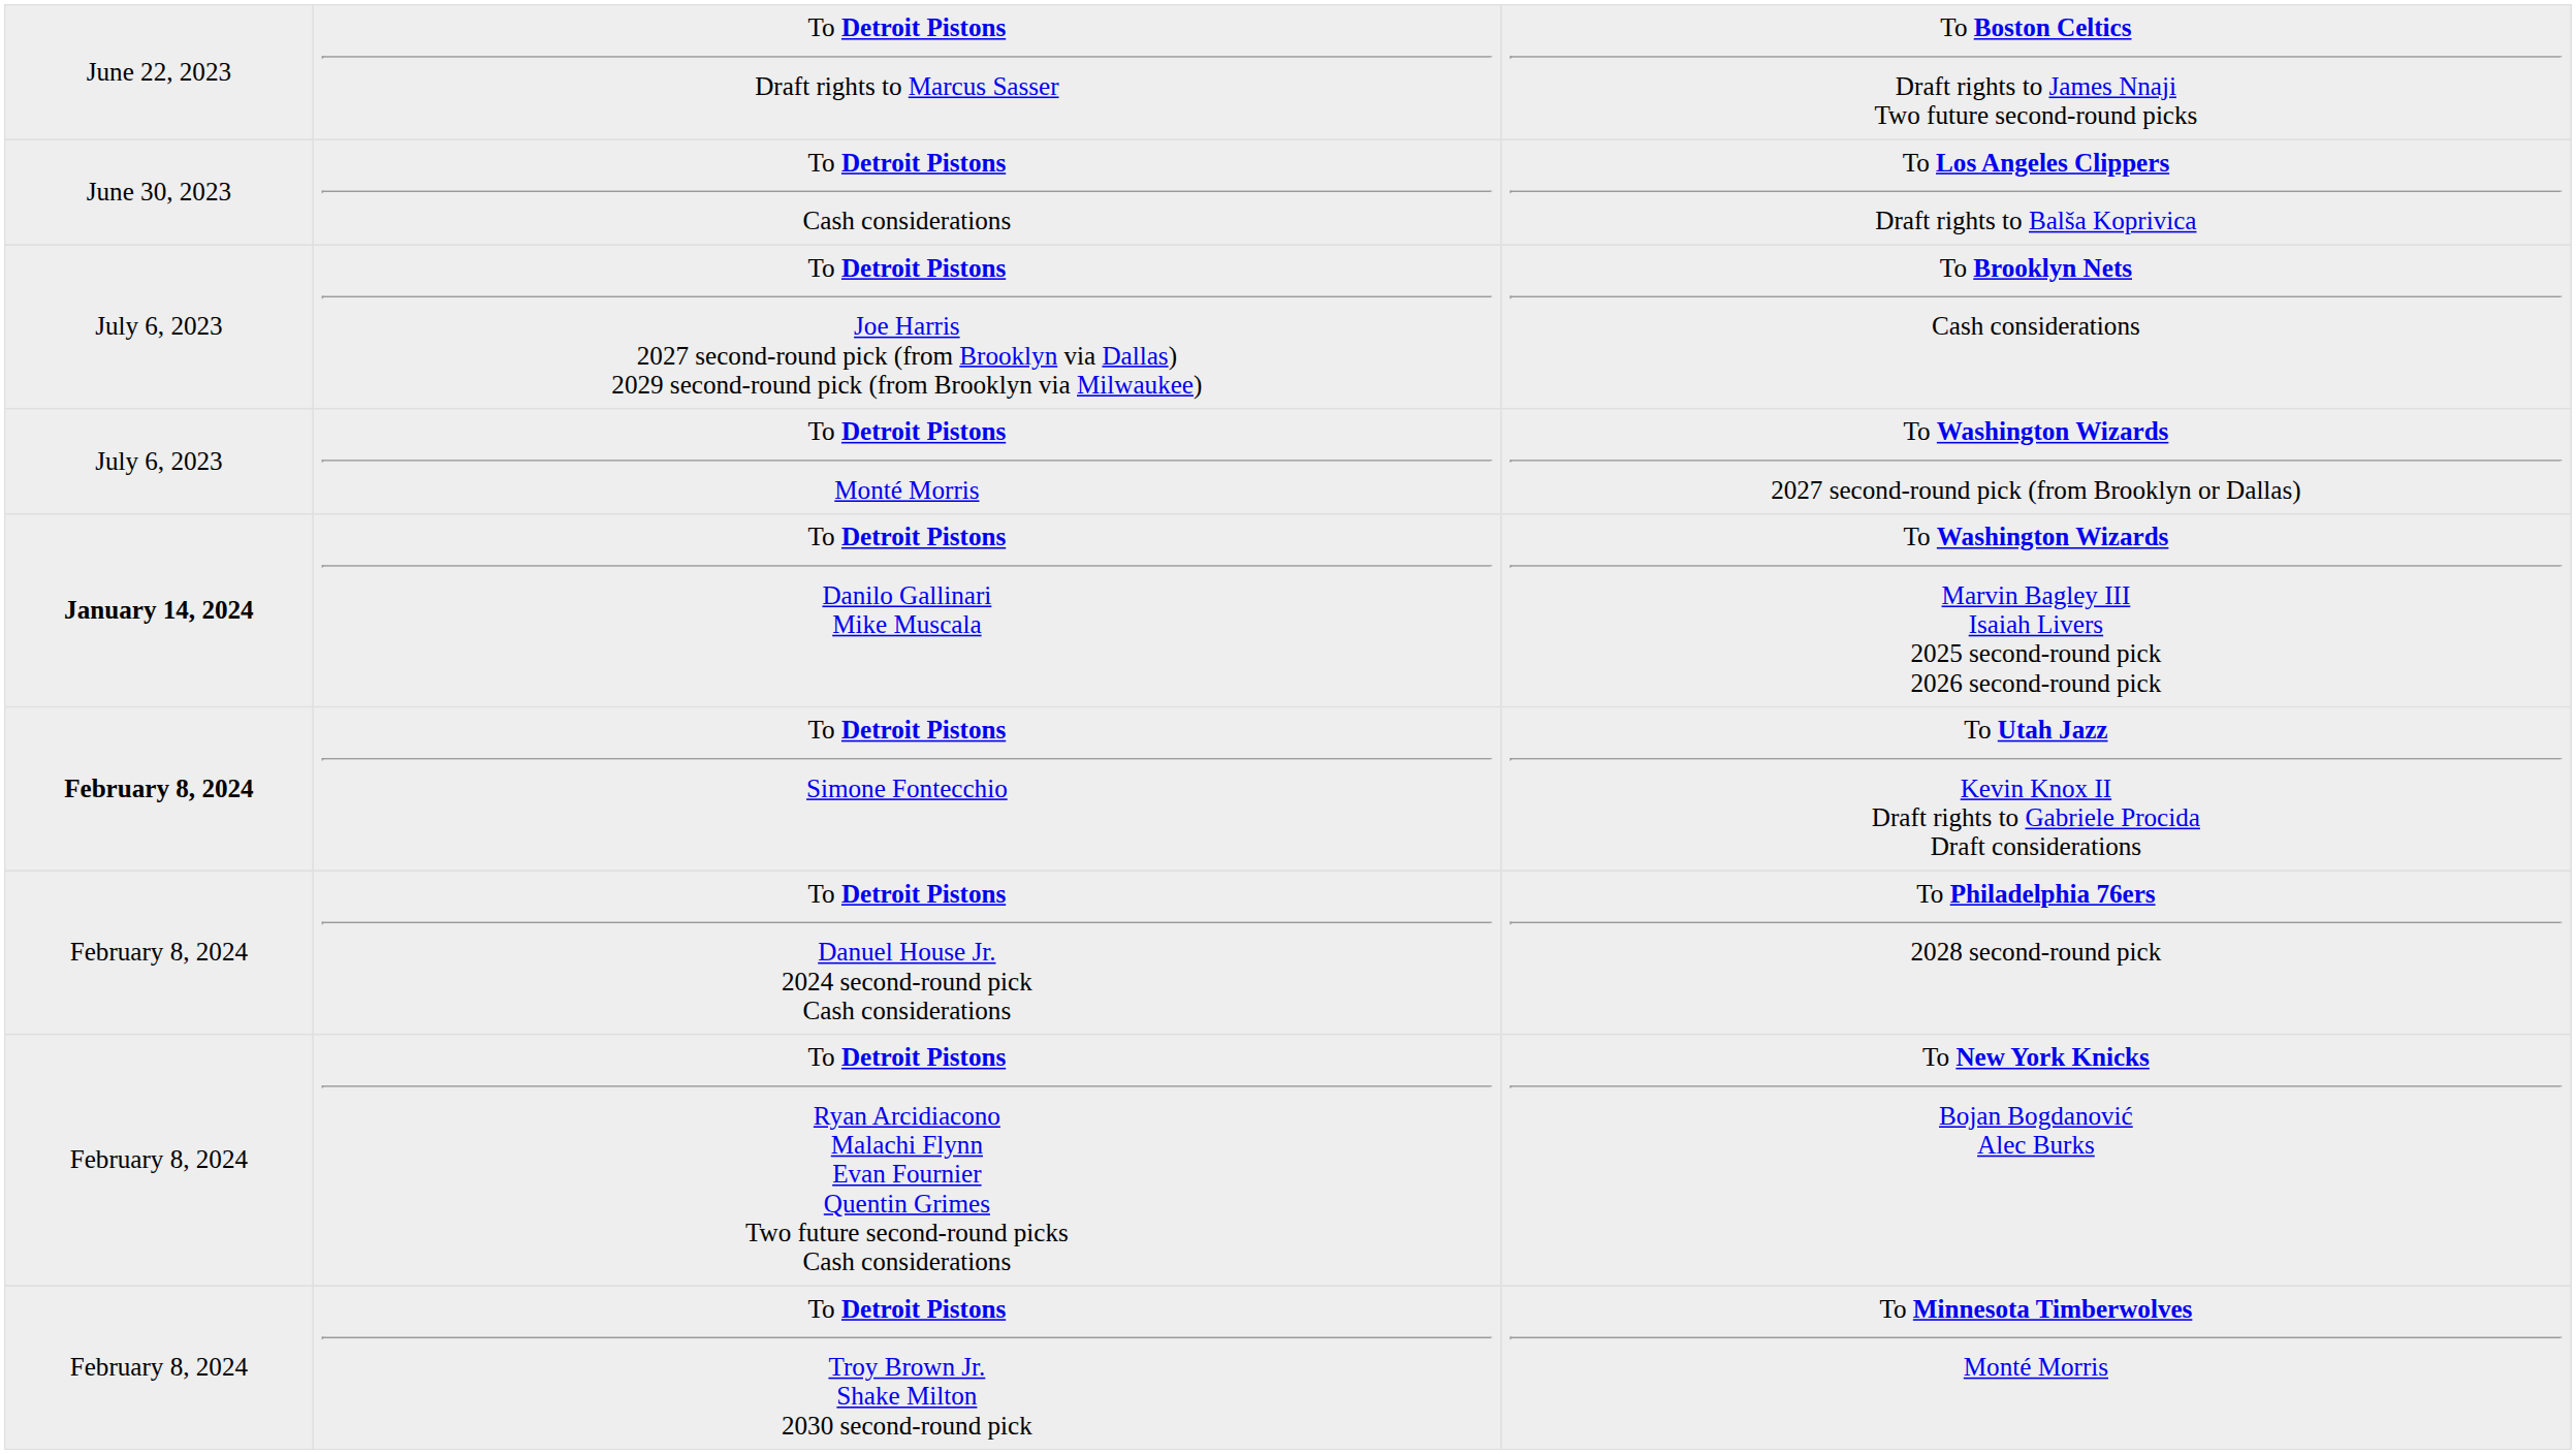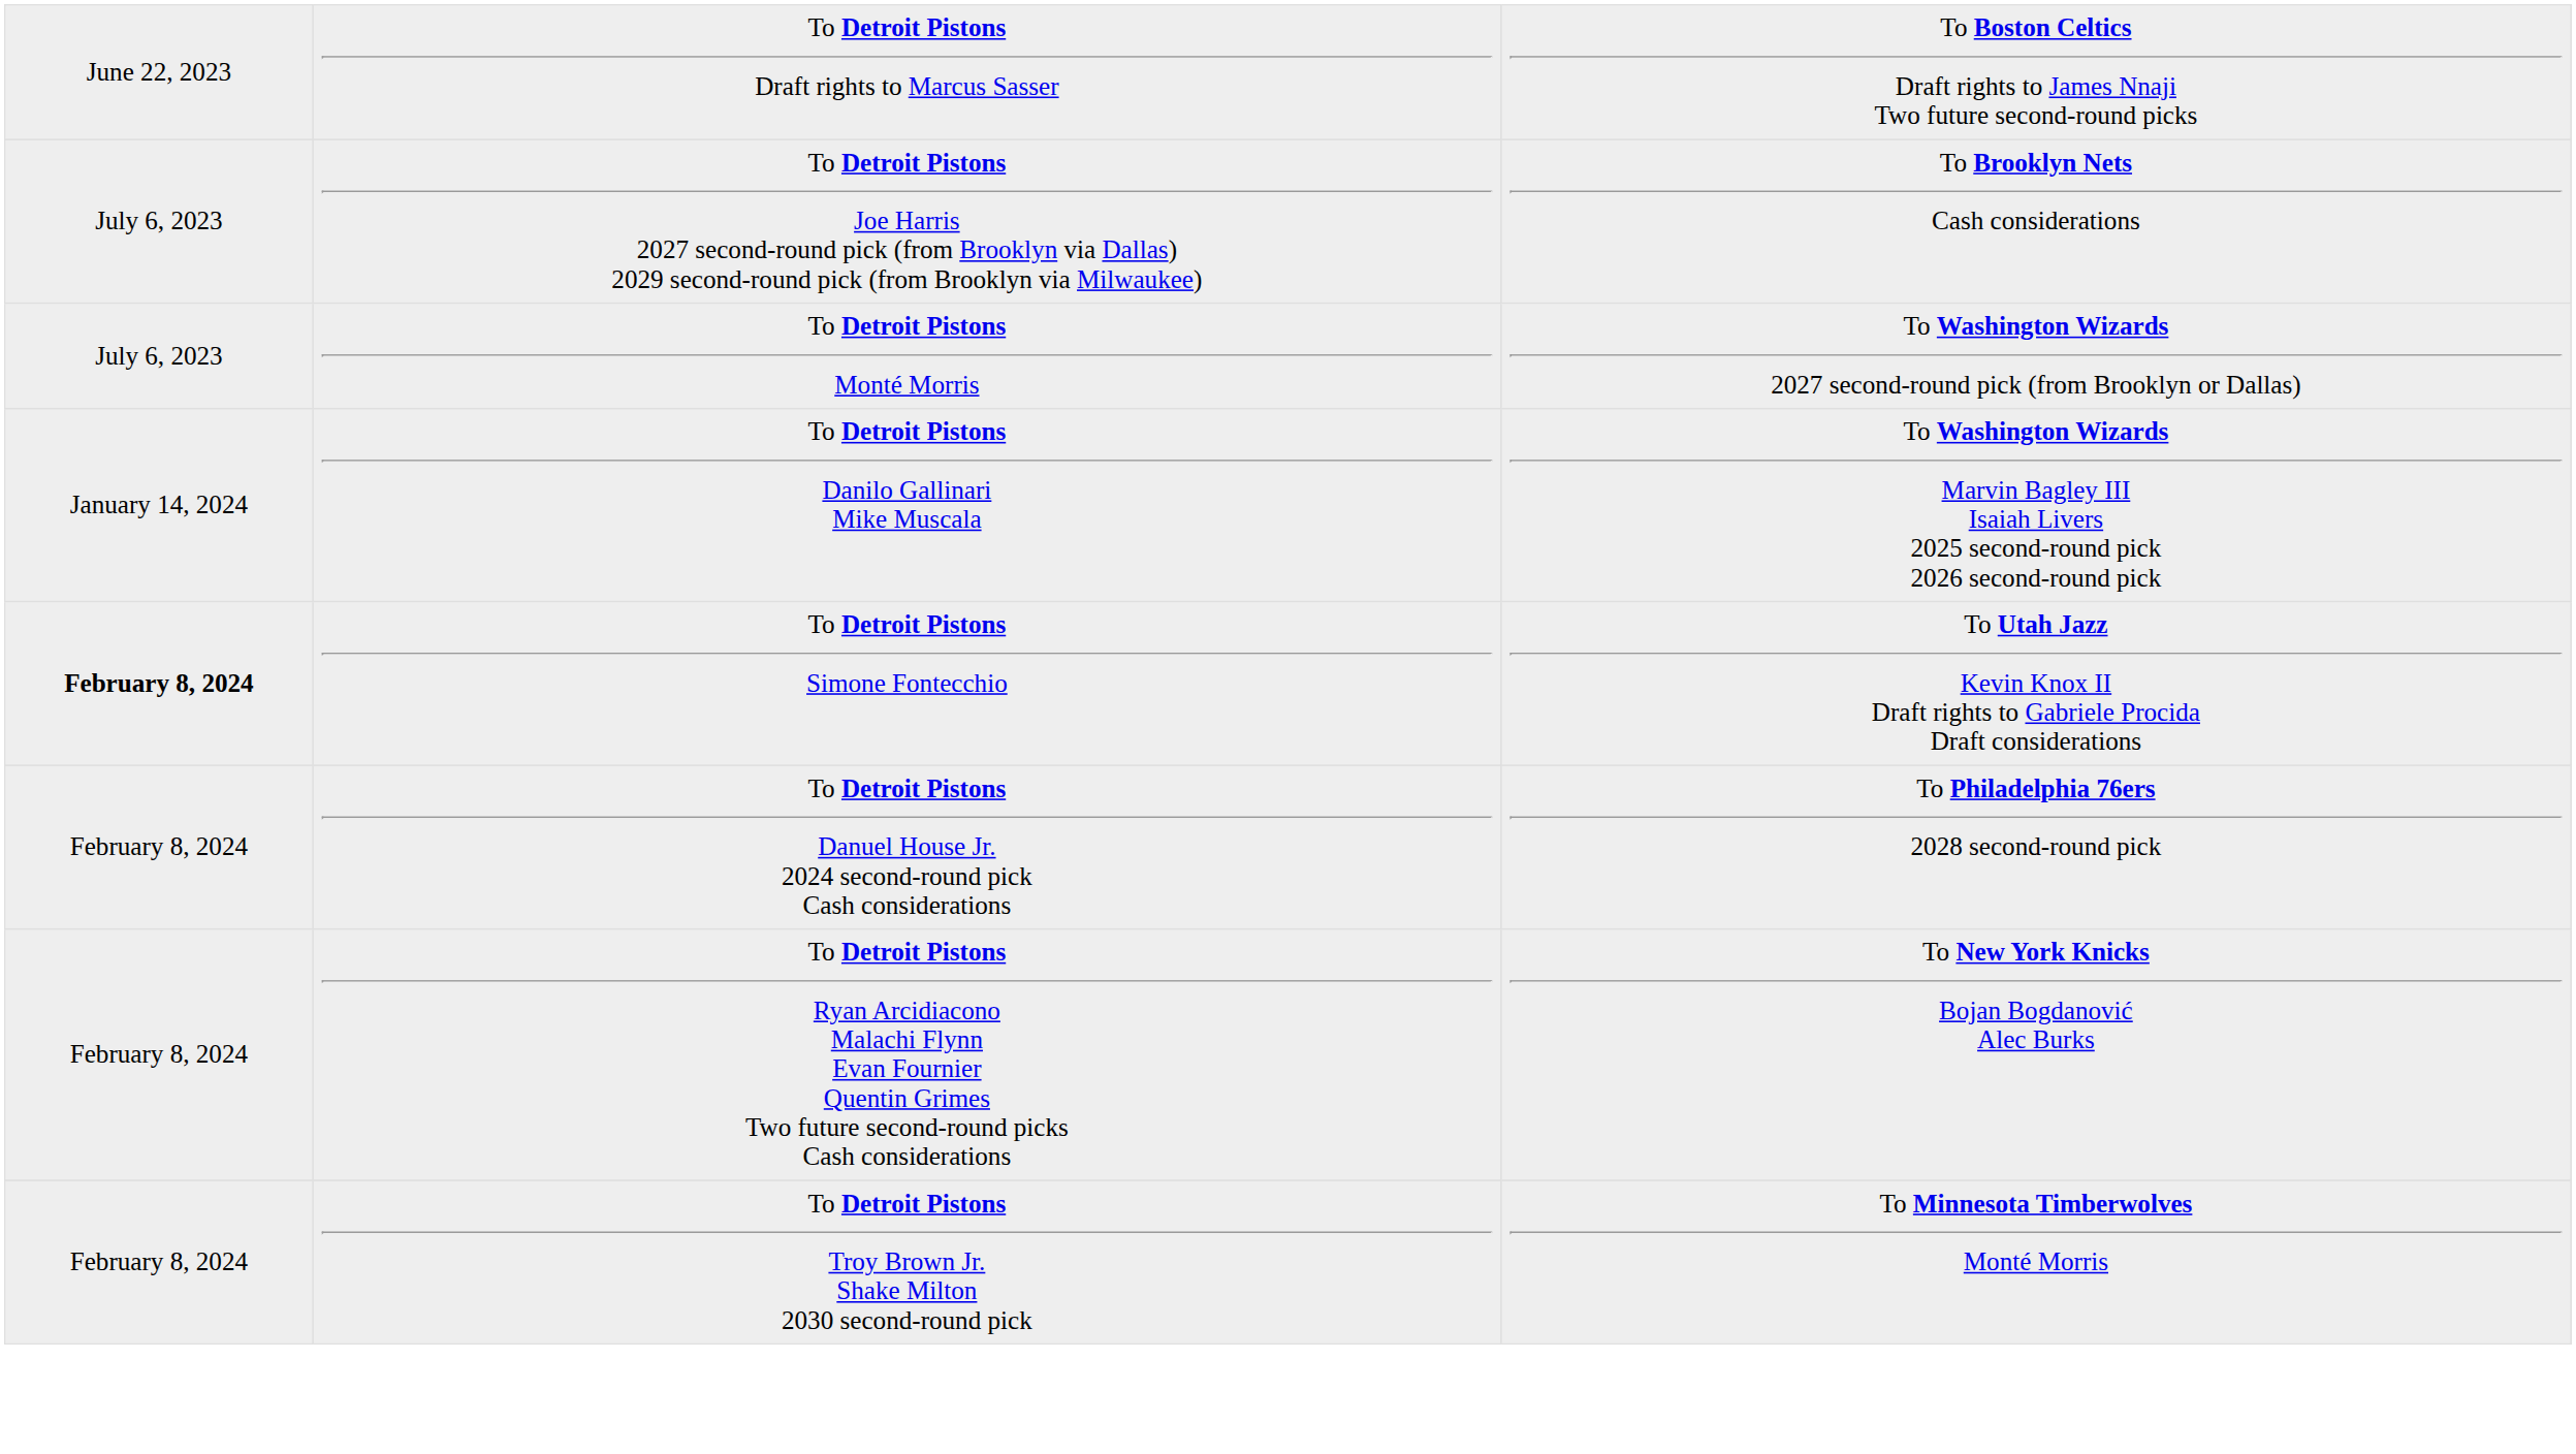 <table border=1 style="border-collapse:collapse; text-align: center; width: 100%" bordercolor="#DFDFDF"  cellpadding="5">
 <tr style="background:#eee;">
 <td style="width:12%">June 22, 2023</td>
 <td style="width:44; vertical-align:top;">To <strong><a href='#'>Detroit Pistons</a></strong><hr>Draft rights to <a href='#'>Marcus Sasser</a></td>
 <td style="width:44; vertical-align:top;">To <strong><a href='#'>Boston Celtics</a></strong><hr>Draft rights to <a href='#'>James Nnaji</a><br>Two future second-round picks</td>
-</tr>
-<tr style="background:#eee;">
-<td style="width:12%">June 30, 2023</td>
-<td style="width:44; vertical-align:top;">To <strong><a href='#'>Detroit Pistons</a><hr></strong>Cash considerations</td>
-<td style="width:44; vertical-align:top;">To <strong><a href='#'>Los Angeles Clippers</a></strong><hr>Draft rights to <a href='#'>Balša Koprivica</a></td>
 </tr>
 <tr style="background:#eee;">
 <td style="width:12%">July 6, 2023</td>
 <td style="width:44; vertical-align:top;">To <strong><a href='#'>Detroit Pistons</a></strong><hr> <a href='#'>Joe Harris</a><br>2027 second-round pick (from <a href='#'>Brooklyn</a> via <a href='#'>Dallas</a>)<br>2029 second-round pick (from Brooklyn via <a href='#'>Milwaukee</a>)</td>
 <td style="width:44; vertical-align:top;">To <strong><a href='#'>Brooklyn Nets</a></strong><hr>Cash considerations</td>
 </tr>
 <tr style="background:#eee;">
 <td style="width:12%">July 6, 2023</td>
 <td style="width:44; vertical-align:top;">To <strong><a href='#'>Detroit Pistons</a></strong><hr> <a href='#'>Monté Morris</a></td>
 <td style="width:44; vertical-align:top;">To <strong><a href='#'>Washington Wizards</a></strong><hr>2027 second-round pick (from Brooklyn or Dallas)</td>
 </tr>
 <tr style="background:#eee;">
-<td style="width:12%"><strong>January 14, 2024</strong></td>
+<td style="width:12%">January 14, 2024</td>
 <td style="width:44; vertical-align:top;">To <strong><a href='#'>Detroit Pistons</a></strong><hr> <a href='#'>Danilo Gallinari</a><br> <a href='#'>Mike Muscala</a></td>
 <td style="width:44; vertical-align:top;">To <strong><a href='#'>Washington Wizards</a></strong><hr> <a href='#'>Marvin Bagley III</a><br> <a href='#'>Isaiah Livers</a><br>2025 second-round pick<br>2026 second-round pick</td>
 </tr>
 <tr style="background:#eee;">
 <td style="width:12%"><strong>February 8, 2024</strong></td>
 <td style="width:44; vertical-align:top;">To <strong><a href='#'>Detroit Pistons</a></strong><hr> <a href='#'>Simone Fontecchio</a></td>
 <td style="width:44; vertical-align:top;">To <strong><a href='#'>Utah Jazz</a></strong><hr> <a href='#'>Kevin Knox II</a><br>Draft rights to <a href='#'>Gabriele Procida</a><br>Draft considerations</td>
 </tr>
 <tr style="background:#eee;">
 <td style="width:12%">February 8, 2024</td>
 <td style="width:44; vertical-align:top;">To <strong><a href='#'>Detroit Pistons</a></strong><hr> <a href='#'>Danuel House Jr.</a><br>2024 second-round pick<br>Cash considerations</td>
 <td style="width:44; vertical-align:top;">To <strong><a href='#'>Philadelphia 76ers</a></strong><hr>2028 second-round pick</td>
 </tr>
 <tr style="background:#eee;">
 <td style="width:12%">February 8, 2024</td>
 <td style="width:44; vertical-align:top;">To <strong><a href='#'>Detroit Pistons</a></strong><hr> <a href='#'>Ryan Arcidiacono</a><br> <a href='#'>Malachi Flynn</a><br> <a href='#'>Evan Fournier</a><br> <a href='#'>Quentin Grimes</a><br>Two future second-round picks<br>Cash considerations</td>
 <td style="width:44; vertical-align:top;">To <strong><a href='#'>New York Knicks</a></strong><hr> <a href='#'>Bojan Bogdanović</a><br>  <a href='#'>Alec Burks</a></td>
 </tr>
 <tr style="background:#eee;">
 <td style="width:12%">February 8, 2024</td>
 <td style="width:44; vertical-align:top;">To <strong><a href='#'>Detroit Pistons</a></strong><hr> <a href='#'>Troy Brown Jr.</a><br>  <a href='#'>Shake Milton</a><br>2030 second-round pick</td>
 <td style="width:44; vertical-align:top;">To <strong><a href='#'>Minnesota Timberwolves</a></strong><hr> <a href='#'>Monté Morris</a></td>
 </tr>
 </table>
